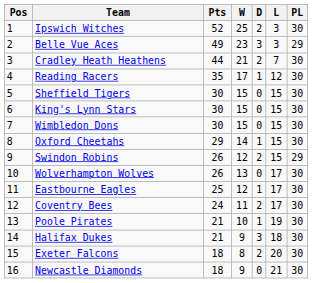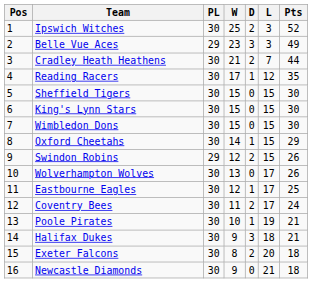 <table class=wikitable width="400">
 <tr>
 <th>Pos</th>
 <th>Team</th>
-<th>Pts</th>
+<th>PL</th>
 <th>W</th>
 <th>D</th>
 <th>L</th>
-<th>PL</th>
+<th>Pts</th>
 </tr>
 <tr>
 <td>1</td>
 <td><a href='#'>Ipswich Witches</a></td>
-<td align="center">52</td>
+<td align="center">30</td>
 <td align="center">25</td>
 <td align="center">2</td>
 <td align="center">3</td>
-<td align="center">30</td>
+<td align="center">52</td>
 </tr>
 <tr>
 <td>2</td>
 <td><a href='#'>Belle Vue Aces</a></td>
-<td align="center">49</td>
+<td align="center">29</td>
 <td align="center">23</td>
 <td align="center">3</td>
 <td align="center">3</td>
-<td align="center">29</td>
+<td align="center">49</td>
 </tr>
 <tr>
 <td>3</td>
 <td><a href='#'>Cradley Heath Heathens</a></td>
-<td align="center">44</td>
+<td align="center">30</td>
 <td align="center">21</td>
 <td align="center">2</td>
 <td align="center">7</td>
-<td align="center">30</td>
+<td align="center">44</td>
 </tr>
 <tr>
 <td>4</td>
 <td><a href='#'>Reading Racers</a></td>
-<td align="center">35</td>
+<td align="center">30</td>
 <td align="center">17</td>
 <td align="center">1</td>
 <td align="center">12</td>
-<td align="center">30</td>
+<td align="center">35</td>
 </tr>
 <tr>
 <td>5</td>
 <td><a href='#'>Sheffield Tigers</a></td>
 <td align="center">30</td>
 <td align="center">15</td>
 <td align="center">0</td>
 <td align="center">15</td>
 <td align="center">30</td>
 </tr>
 <tr>
 <td>6</td>
 <td><a href='#'>King's Lynn Stars</a></td>
 <td align="center">30</td>
 <td align="center">15</td>
 <td align="center">0</td>
 <td align="center">15</td>
 <td align="center">30</td>
 </tr>
 <tr>
 <td>7</td>
 <td><a href='#'>Wimbledon Dons</a></td>
 <td align="center">30</td>
 <td align="center">15</td>
 <td align="center">0</td>
 <td align="center">15</td>
 <td align="center">30</td>
 </tr>
 <tr>
 <td>8</td>
 <td><a href='#'>Oxford Cheetahs</a></td>
-<td align="center">29</td>
+<td align="center">30</td>
 <td align="center">14</td>
 <td align="center">1</td>
 <td align="center">15</td>
-<td align="center">30</td>
+<td align="center">29</td>
 </tr>
 <tr>
 <td>9</td>
 <td><a href='#'>Swindon Robins</a></td>
-<td align="center">26</td>
+<td align="center">29</td>
 <td align="center">12</td>
 <td align="center">2</td>
 <td align="center">15</td>
-<td align="center">29</td>
+<td align="center">26</td>
 </tr>
 <tr>
 <td>10</td>
 <td><a href='#'>Wolverhampton Wolves</a></td>
-<td align="center">26</td>
+<td align="center">30</td>
 <td align="center">13</td>
 <td align="center">0</td>
 <td align="center">17</td>
-<td align="center">30</td>
+<td align="center">26</td>
 </tr>
 <tr>
 <td>11</td>
 <td><a href='#'>Eastbourne Eagles</a></td>
-<td align="center">25</td>
+<td align="center">30</td>
 <td align="center">12</td>
 <td align="center">1</td>
 <td align="center">17</td>
-<td align="center">30</td>
+<td align="center">25</td>
 </tr>
 <tr>
 <td>12</td>
 <td><a href='#'>Coventry Bees</a></td>
-<td align="center">24</td>
+<td align="center">30</td>
 <td align="center">11</td>
 <td align="center">2</td>
 <td align="center">17</td>
-<td align="center">30</td>
+<td align="center">24</td>
 </tr>
 <tr>
 <td>13</td>
 <td><a href='#'>Poole Pirates</a></td>
-<td align="center">21</td>
+<td align="center">30</td>
 <td align="center">10</td>
 <td align="center">1</td>
 <td align="center">19</td>
-<td align="center">30</td>
+<td align="center">21</td>
 </tr>
 <tr>
 <td>14</td>
 <td><a href='#'>Halifax Dukes</a></td>
-<td align="center">21</td>
+<td align="center">30</td>
 <td align="center">9</td>
 <td align="center">3</td>
 <td align="center">18</td>
-<td align="center">30</td>
+<td align="center">21</td>
 </tr>
 <tr>
 <td>15</td>
 <td><a href='#'>Exeter Falcons</a></td>
-<td align="center">18</td>
+<td align="center">30</td>
 <td align="center">8</td>
 <td align="center">2</td>
 <td align="center">20</td>
-<td align="center">30</td>
+<td align="center">18</td>
 </tr>
 <tr>
 <td>16</td>
 <td><a href='#'>Newcastle Diamonds</a></td>
-<td align="center">18</td>
+<td align="center">30</td>
 <td align="center">9</td>
 <td align="center">0</td>
 <td align="center">21</td>
-<td align="center">30</td>
+<td align="center">18</td>
 </tr>
 </table>
